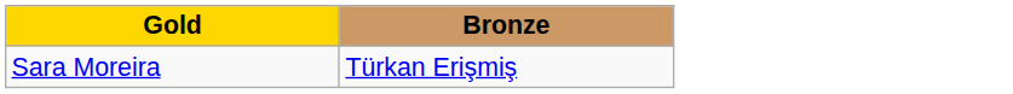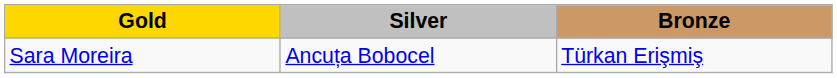 <table class="wikitable" style="text-align:left">
 <tr align="center">
 <td width=200 bgcolor=gold><strong>Gold</strong></td>
+<td width=200 bgcolor=silver><strong>Silver</strong></td>
 <td width=200 bgcolor=CC9966><strong>Bronze</strong></td>
 </tr>
 <tr>
 <td><a href='#'>Sara Moreira</a><br><em></em></td>
+<td><a href='#'>Ancuța Bobocel</a><br><em></em></td>
 <td><a href='#'>Türkan Erişmiş</a><br><em></em></td>
 </tr>
 </table>
